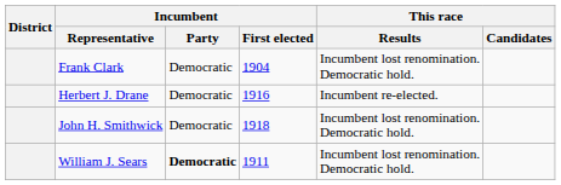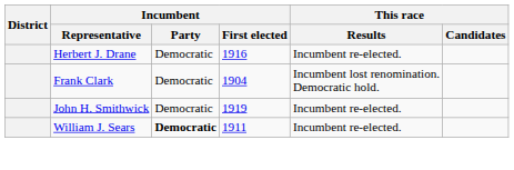 <table class=wikitable>
 <tr>
 <th rowspan=2>District</th>
 <th colspan=3>Incumbent</th>
 <th colspan=2>This race</th>
 </tr>
 <tr>
 <th>Representative</th>
 <th>Party</th>
 <th>First elected</th>
 <th>Results</th>
 <th>Candidates</th>
 </tr>
 <tr>
 <th></th>
+<td><a href='#'>Herbert J. Drane</a></td>
+<td>Democratic</td>
+<td><a href='#'>1916</a></td>
+<td>Incumbent re-elected.</td>
+<td nowrap></td>
+</tr>
+<tr>
+<th></th>
 <td><a href='#'>Frank Clark</a></td>
 <td>Democratic</td>
 <td><a href='#'>1904</a></td>
 <td>Incumbent lost renomination.<br>Democratic hold.</td>
 <td nowrap></td>
 </tr>
 <tr>
 <th></th>
-<td><a href='#'>Herbert J. Drane</a></td>
-<td>Democratic</td>
-<td><a href='#'>1916</a></td>
-<td>Incumbent re-elected.</td>
-<td nowrap></td>
-</tr>
-<tr>
-<th></th>
 <td><a href='#'>John H. Smithwick</a></td>
 <td>Democratic</td>
-<td><a href='#'>1918</a></td>
-<td>Incumbent lost renomination.<br>Democratic hold.</td>
+<td><a href='#'>1919</a></td>
+<td>Incumbent re-elected.</td>
 <td nowrap></td>
 </tr>
 <tr>
 <th></th>
 <td><a href='#'>William J. Sears</a></td>
 <td><strong>Democratic</strong></td>
 <td><a href='#'>1911</a></td>
-<td>Incumbent lost renomination.<br>Democratic hold.</td>
+<td>Incumbent re-elected.</td>
 <td nowrap></td>
 </tr>
 </table>
